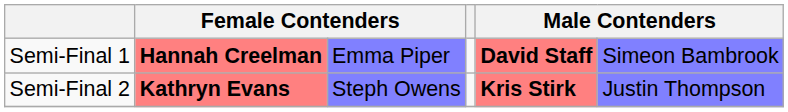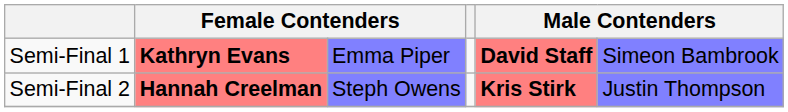 <table class="wikitable">
 <tr>
 <th></th>
 <th colspan=2>Female Contenders</th>
 <th></th>
 <th colspan=2>Male Contenders</th>
 </tr>
 <tr>
 <td>Semi-Final 1</td>
-<td bgcolor=#ff8080><strong>Hannah Creelman</strong></td>
+<td bgcolor=#ff8080><strong>Kathryn Evans</strong></td>
 <td bgcolor=#8080ff>Emma Piper</td>
 <td></td>
 <td bgcolor=#ff8080><strong>David Staff</strong></td>
 <td bgcolor=#8080ff>Simeon Bambrook</td>
 </tr>
 <tr>
 <td>Semi-Final 2</td>
-<td bgcolor=#ff8080><strong>Kathryn Evans</strong></td>
+<td bgcolor=#ff8080><strong>Hannah Creelman</strong></td>
 <td bgcolor=#8080ff>Steph Owens</td>
 <td></td>
 <td bgcolor=#ff8080><strong>Kris Stirk</strong></td>
 <td bgcolor=#8080ff>Justin Thompson</td>
 </tr>
 <tr>
 </tr>
 </table>
